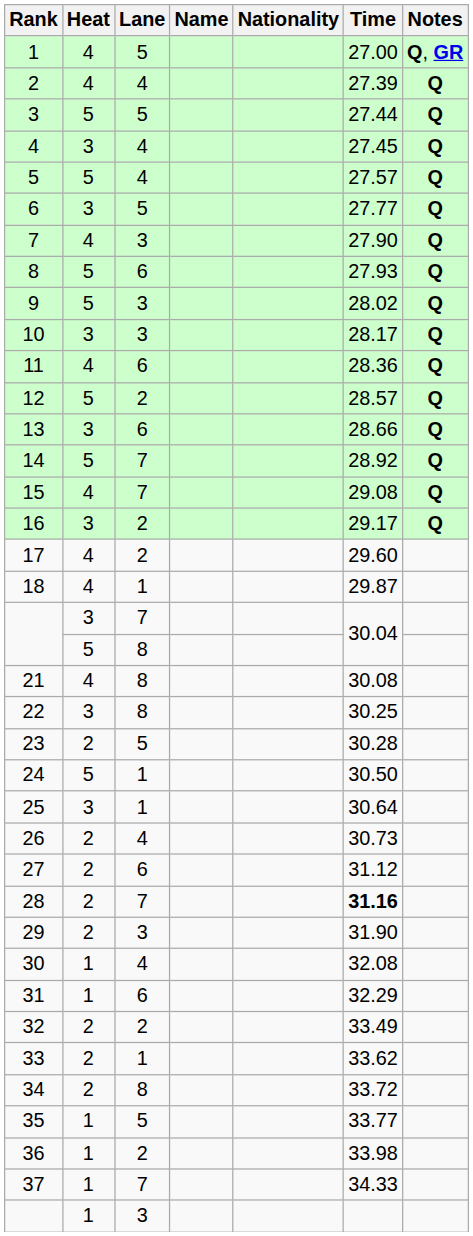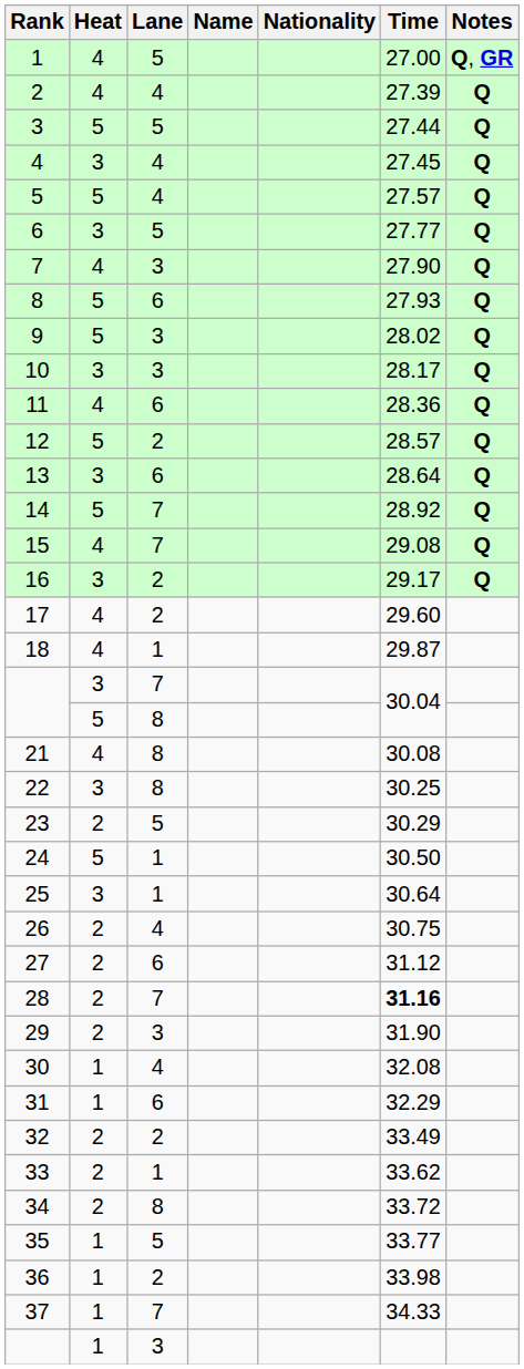 <table class="wikitable sortable" style="text-align:center">
 <tr>
 <th>Rank</th>
 <th>Heat</th>
 <th>Lane</th>
 <th>Name</th>
 <th>Nationality</th>
 <th>Time</th>
 <th>Notes</th>
 </tr>
 <tr bgcolor=ccffcc>
 <td>1</td>
 <td>4</td>
 <td>5</td>
 <td align=left></td>
 <td align=left></td>
 <td>27.00</td>
 <td><strong>Q</strong>, <strong><a href='#'>GR</a></strong></td>
 </tr>
 <tr bgcolor=ccffcc>
 <td>2</td>
 <td>4</td>
 <td>4</td>
 <td align=left></td>
 <td align=left></td>
 <td>27.39</td>
 <td><strong>Q</strong></td>
 </tr>
 <tr bgcolor=ccffcc>
 <td>3</td>
 <td>5</td>
 <td>5</td>
 <td align=left></td>
 <td align=left></td>
 <td>27.44</td>
 <td><strong>Q</strong></td>
 </tr>
 <tr bgcolor=ccffcc>
 <td>4</td>
 <td>3</td>
 <td>4</td>
 <td align=left></td>
 <td align=left></td>
 <td>27.45</td>
 <td><strong>Q</strong></td>
 </tr>
 <tr bgcolor=ccffcc>
 <td>5</td>
 <td>5</td>
 <td>4</td>
 <td align=left></td>
 <td align=left></td>
 <td>27.57</td>
 <td><strong>Q</strong></td>
 </tr>
 <tr bgcolor=ccffcc>
 <td>6</td>
 <td>3</td>
 <td>5</td>
 <td align=left></td>
 <td align=left></td>
 <td>27.77</td>
 <td><strong>Q</strong></td>
 </tr>
 <tr bgcolor=ccffcc>
 <td>7</td>
 <td>4</td>
 <td>3</td>
 <td align=left></td>
 <td align=left></td>
 <td>27.90</td>
 <td><strong>Q</strong></td>
 </tr>
 <tr bgcolor=ccffcc>
 <td>8</td>
 <td>5</td>
 <td>6</td>
 <td align=left></td>
 <td align=left></td>
 <td>27.93</td>
 <td><strong>Q</strong></td>
 </tr>
 <tr bgcolor=ccffcc>
 <td>9</td>
 <td>5</td>
 <td>3</td>
 <td align=left></td>
 <td align=left></td>
 <td>28.02</td>
 <td><strong>Q</strong></td>
 </tr>
 <tr bgcolor=ccffcc>
 <td>10</td>
 <td>3</td>
 <td>3</td>
 <td align=left></td>
 <td align=left></td>
 <td>28.17</td>
 <td><strong>Q</strong></td>
 </tr>
 <tr bgcolor=ccffcc>
 <td>11</td>
 <td>4</td>
 <td>6</td>
 <td align=left></td>
 <td align=left></td>
 <td>28.36</td>
 <td><strong>Q</strong></td>
 </tr>
 <tr bgcolor=ccffcc>
 <td>12</td>
 <td>5</td>
 <td>2</td>
 <td align=left></td>
 <td align=left></td>
 <td>28.57</td>
 <td><strong>Q</strong></td>
 </tr>
 <tr bgcolor=ccffcc>
 <td>13</td>
 <td>3</td>
 <td>6</td>
 <td align=left></td>
 <td align=left></td>
-<td>28.66</td>
+<td>28.64</td>
 <td><strong>Q</strong></td>
 </tr>
 <tr bgcolor=ccffcc>
 <td>14</td>
 <td>5</td>
 <td>7</td>
 <td align=left></td>
 <td align=left></td>
 <td>28.92</td>
 <td><strong>Q</strong></td>
 </tr>
 <tr bgcolor=ccffcc>
 <td>15</td>
 <td>4</td>
 <td>7</td>
 <td align=left></td>
 <td align=left></td>
 <td>29.08</td>
 <td><strong>Q</strong></td>
 </tr>
 <tr bgcolor=ccffcc>
 <td>16</td>
 <td>3</td>
 <td>2</td>
 <td align=left></td>
 <td align=left></td>
 <td>29.17</td>
 <td><strong>Q</strong></td>
 </tr>
 <tr>
 <td>17</td>
 <td>4</td>
 <td>2</td>
 <td align=left></td>
 <td align=left></td>
 <td>29.60</td>
 <td></td>
 </tr>
 <tr>
 <td>18</td>
 <td>4</td>
 <td>1</td>
 <td align=left></td>
 <td align=left></td>
 <td>29.87</td>
 <td></td>
 </tr>
 <tr>
 <td rowspan=2></td>
 <td>3</td>
 <td>7</td>
 <td align=left></td>
 <td align=left></td>
 <td rowspan=2>30.04</td>
 <td></td>
 </tr>
 <tr>
 <td>5</td>
 <td>8</td>
 <td align=left></td>
 <td align=left></td>
 <td></td>
 </tr>
 <tr>
 <td>21</td>
 <td>4</td>
 <td>8</td>
 <td align=left></td>
 <td align=left></td>
 <td>30.08</td>
 <td></td>
 </tr>
 <tr>
 <td>22</td>
 <td>3</td>
 <td>8</td>
 <td align=left></td>
 <td align=left></td>
 <td>30.25</td>
 <td></td>
 </tr>
 <tr>
 <td>23</td>
 <td>2</td>
 <td>5</td>
 <td align=left></td>
 <td align=left></td>
-<td>30.28</td>
+<td>30.29</td>
 <td></td>
 </tr>
 <tr>
 <td>24</td>
 <td>5</td>
 <td>1</td>
 <td align=left></td>
 <td align=left></td>
 <td>30.50</td>
 <td></td>
 </tr>
 <tr>
 <td>25</td>
 <td>3</td>
 <td>1</td>
 <td align=left></td>
 <td align=left></td>
 <td>30.64</td>
 <td></td>
 </tr>
 <tr>
 <td>26</td>
 <td>2</td>
 <td>4</td>
 <td align=left></td>
 <td align=left></td>
-<td>30.73</td>
+<td>30.75</td>
 <td></td>
 </tr>
 <tr>
 <td>27</td>
 <td>2</td>
 <td>6</td>
 <td align=left></td>
 <td align=left></td>
 <td>31.12</td>
 <td></td>
 </tr>
 <tr>
 <td>28</td>
 <td>2</td>
 <td>7</td>
 <td align=left></td>
 <td align=left></td>
 <td><strong>31.16</strong></td>
 <td></td>
 </tr>
 <tr>
 <td>29</td>
 <td>2</td>
 <td>3</td>
 <td align=left></td>
 <td align=left></td>
 <td>31.90</td>
 <td></td>
 </tr>
 <tr>
 <td>30</td>
 <td>1</td>
 <td>4</td>
 <td align=left></td>
 <td align=left></td>
 <td>32.08</td>
 <td></td>
 </tr>
 <tr>
 <td>31</td>
 <td>1</td>
 <td>6</td>
 <td align=left></td>
 <td align=left></td>
 <td>32.29</td>
 <td></td>
 </tr>
 <tr>
 <td>32</td>
 <td>2</td>
 <td>2</td>
 <td align=left></td>
 <td align=left></td>
 <td>33.49</td>
 <td></td>
 </tr>
 <tr>
 <td>33</td>
 <td>2</td>
 <td>1</td>
 <td align=left></td>
 <td align=left></td>
 <td>33.62</td>
 <td></td>
 </tr>
 <tr>
 <td>34</td>
 <td>2</td>
 <td>8</td>
 <td align=left></td>
 <td align=left></td>
 <td>33.72</td>
 <td></td>
 </tr>
 <tr>
 <td>35</td>
 <td>1</td>
 <td>5</td>
 <td align=left></td>
 <td align=left></td>
 <td>33.77</td>
 <td></td>
 </tr>
 <tr>
 <td>36</td>
 <td>1</td>
 <td>2</td>
 <td align=left></td>
 <td align=left></td>
 <td>33.98</td>
 <td></td>
 </tr>
 <tr>
 <td>37</td>
 <td>1</td>
 <td>7</td>
 <td align=left></td>
 <td align=left></td>
 <td>34.33</td>
 <td></td>
 </tr>
 <tr>
 <td></td>
 <td>1</td>
 <td>3</td>
 <td align=left></td>
 <td align=left></td>
 <td></td>
 <td></td>
 </tr>
 </table>
